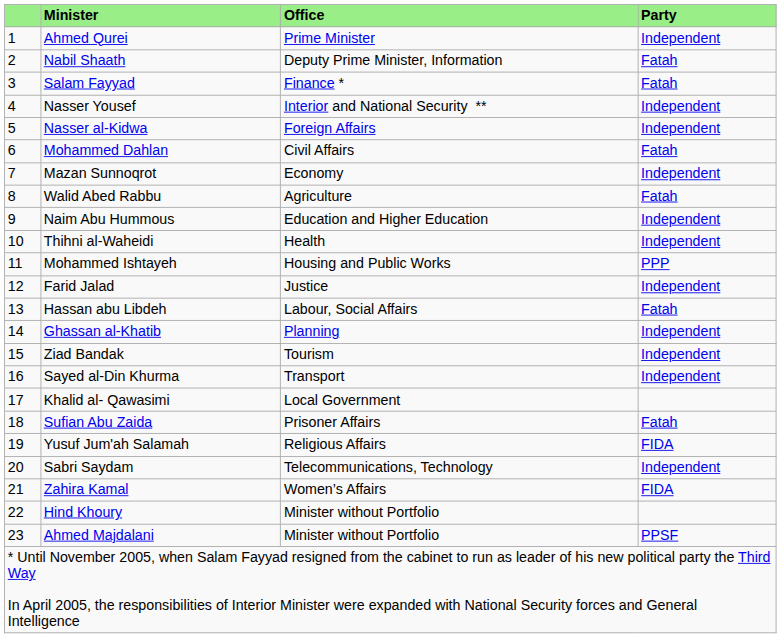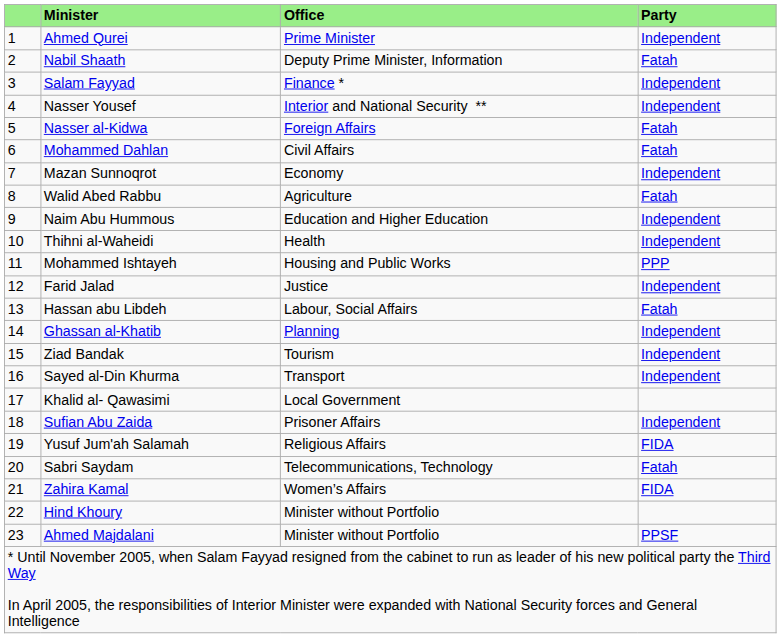 <table class="wikitable">
 <tr style="background:#99ee88;">
 <td></td>
 <td><strong>Minister</strong></td>
 <td><strong>Office</strong></td>
 <td><strong>Party</strong></td>
 </tr>
 <tr>
 <td>1</td>
 <td><a href='#'>Ahmed Qurei</a></td>
 <td><a href='#'>Prime Minister</a></td>
 <td><a href='#'>Independent</a></td>
 </tr>
 <tr>
 <td>2</td>
 <td><a href='#'>Nabil Shaath</a></td>
 <td>Deputy Prime Minister, Information</td>
 <td><a href='#'>Fatah</a></td>
 </tr>
 <tr>
 <td>3</td>
 <td><a href='#'>Salam Fayyad</a></td>
 <td><a href='#'>Finance</a> *</td>
-<td><a href='#'>Fatah</a></td>
+<td><a href='#'>Independent</a></td>
 </tr>
 <tr>
 <td>4</td>
 <td>Nasser Yousef</td>
 <td><a href='#'>Interior</a> and National Security  **</td>
 <td><a href='#'>Independent</a></td>
 </tr>
 <tr>
 <td>5</td>
 <td><a href='#'>Nasser al-Kidwa</a></td>
 <td><a href='#'>Foreign Affairs</a></td>
-<td><a href='#'>Independent</a></td>
+<td><a href='#'>Fatah</a></td>
 </tr>
 <tr>
 <td>6</td>
 <td><a href='#'>Mohammed Dahlan</a></td>
 <td>Civil Affairs</td>
 <td><a href='#'>Fatah</a></td>
 </tr>
 <tr>
 <td>7</td>
 <td>Mazan Sunnoqrot</td>
 <td>Economy</td>
 <td><a href='#'>Independent</a></td>
 </tr>
 <tr>
 <td>8</td>
 <td>Walid Abed Rabbu</td>
 <td>Agriculture</td>
 <td><a href='#'>Fatah</a></td>
 </tr>
 <tr>
 <td>9</td>
 <td>Naim Abu Hummous</td>
 <td>Education and Higher Education</td>
 <td><a href='#'>Independent</a></td>
 </tr>
 <tr>
 <td>10</td>
 <td>Thihni al-Waheidi</td>
 <td>Health</td>
 <td><a href='#'>Independent</a></td>
 </tr>
 <tr>
 <td>11</td>
 <td>Mohammed Ishtayeh</td>
 <td>Housing and Public Works</td>
 <td><a href='#'>PPP</a></td>
 </tr>
 <tr>
 <td>12</td>
 <td>Farid Jalad</td>
 <td>Justice</td>
 <td><a href='#'>Independent</a></td>
 </tr>
 <tr>
 <td>13</td>
 <td>Hassan abu Libdeh</td>
 <td>Labour, Social Affairs</td>
 <td><a href='#'>Fatah</a></td>
 </tr>
 <tr>
 <td>14</td>
 <td><a href='#'>Ghassan al-Khatib</a></td>
 <td><a href='#'>Planning</a></td>
 <td><a href='#'>Independent</a></td>
 </tr>
 <tr>
 <td>15</td>
 <td>Ziad Bandak</td>
 <td>Tourism</td>
 <td><a href='#'>Independent</a></td>
 </tr>
 <tr>
 <td>16</td>
 <td>Sayed al-Din Khurma</td>
 <td>Transport</td>
 <td><a href='#'>Independent</a></td>
 </tr>
 <tr>
 <td>17</td>
 <td>Khalid al- Qawasimi</td>
 <td>Local Government</td>
 <td></td>
 </tr>
 <tr>
 <td>18</td>
 <td><a href='#'>Sufian Abu Zaida</a></td>
 <td>Prisoner Affairs</td>
-<td><a href='#'>Fatah</a></td>
+<td><a href='#'>Independent</a></td>
 </tr>
 <tr>
 <td>19</td>
 <td>Yusuf Jum'ah Salamah</td>
 <td>Religious Affairs</td>
 <td><a href='#'>FIDA</a></td>
 </tr>
 <tr>
 <td>20</td>
 <td>Sabri Saydam</td>
 <td>Telecommunications, Technology</td>
-<td><a href='#'>Independent</a></td>
+<td><a href='#'>Fatah</a></td>
 </tr>
 <tr>
 <td>21</td>
 <td><a href='#'>Zahira Kamal</a></td>
 <td>Women’s Affairs</td>
 <td><a href='#'>FIDA</a></td>
 </tr>
 <tr>
 <td>22</td>
 <td><a href='#'>Hind Khoury</a></td>
 <td>Minister without Portfolio</td>
 <td></td>
 </tr>
 <tr>
 <td>23</td>
 <td><a href='#'>Ahmed Majdalani</a></td>
 <td>Minister without Portfolio</td>
 <td><a href='#'>PPSF</a></td>
 </tr>
 <tr>
 <td colspan=4>* Until November 2005, when Salam Fayyad resigned from the cabinet to run as leader of his new political party the <a href='#'>Third Way</a><br><br> In April 2005, the responsibilities of Interior Minister were expanded with National Security forces and General Intelligence </td>
 </tr>
 </table>
